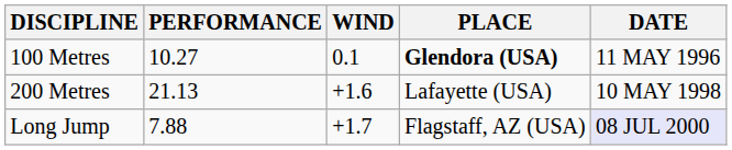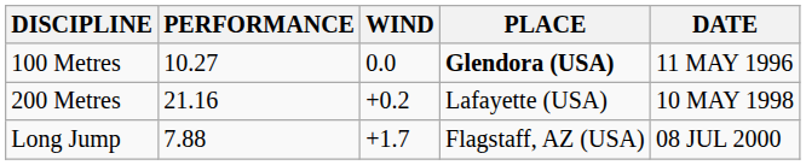 <table class="wikitable">
 <tr>
 <th>DISCIPLINE</th>
 <th>PERFORMANCE</th>
 <th>WIND</th>
 <th>PLACE</th>
 <th>DATE</th>
 </tr>
 <tr>
 <td>100 Metres</td>
 <td>10.27</td>
-<td>0.1</td>
+<td>0.0</td>
 <td><strong>Glendora (USA)</strong></td>
 <td>11 MAY 1996</td>
 </tr>
 <tr>
 <td>200 Metres</td>
-<td>21.13</td>
-<td>+1.6</td>
+<td>21.16</td>
+<td>+0.2</td>
 <td>Lafayette (USA)</td>
 <td>10 MAY 1998</td>
 </tr>
 <tr>
 <td>Long Jump</td>
 <td>7.88</td>
 <td>+1.7</td>
 <td>Flagstaff, AZ (USA)</td>
-<td style="background: lavender;">08 JUL 2000</td>
+<td>08 JUL 2000</td>
 </tr>
 </table>
